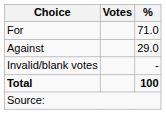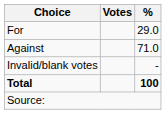 <table class=wikitable style=text-align:right>
 <tr>
 <th>Choice</th>
 <th>Votes</th>
 <th>%</th>
 </tr>
 <tr>
 <td align=left>For</td>
 <td></td>
-<td>71.0</td>
+<td>29.0</td>
 </tr>
 <tr>
 <td align=left>Against</td>
 <td></td>
-<td>29.0</td>
+<td>71.0</td>
 </tr>
 <tr>
 <td align=left>Invalid/blank votes</td>
 <td></td>
 <td>-</td>
 </tr>
 <tr>
 <td align=left><strong>Total</strong></td>
 <td></td>
 <td><strong>100</strong></td>
 </tr>
 <tr>
 <td colspan=3 align=left>Source: </td>
 </tr>
 </table>
